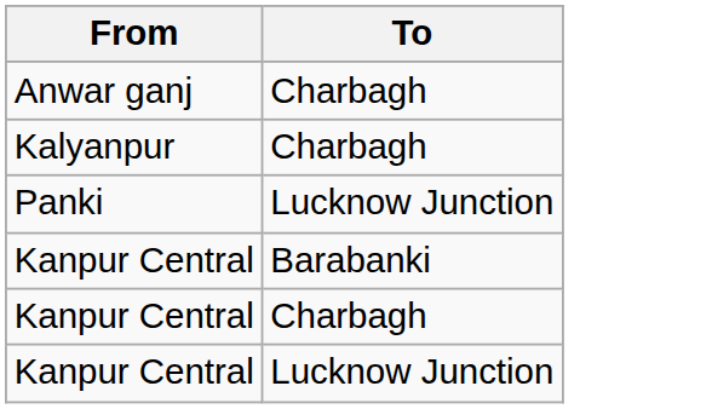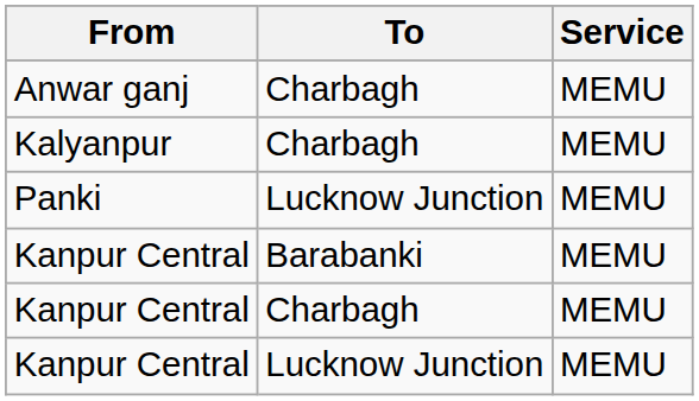 <table class="wikitable">
 <tr>
 <th>From</th>
 <th>To</th>
+<th>Service</th>
 </tr>
 <tr>
 <td>Anwar ganj</td>
 <td>Charbagh</td>
+<td>MEMU</td>
 </tr>
 <tr>
 <td>Kalyanpur</td>
 <td>Charbagh</td>
+<td>MEMU</td>
 </tr>
 <tr>
 <td>Panki</td>
 <td>Lucknow Junction</td>
+<td>MEMU</td>
 </tr>
 <tr>
 <td>Kanpur Central</td>
 <td>Barabanki</td>
+<td>MEMU</td>
 </tr>
 <tr>
 <td>Kanpur Central</td>
 <td>Charbagh</td>
+<td>MEMU</td>
 </tr>
 <tr>
 <td>Kanpur Central</td>
 <td>Lucknow Junction</td>
+<td>MEMU</td>
 </tr>
 </table>
